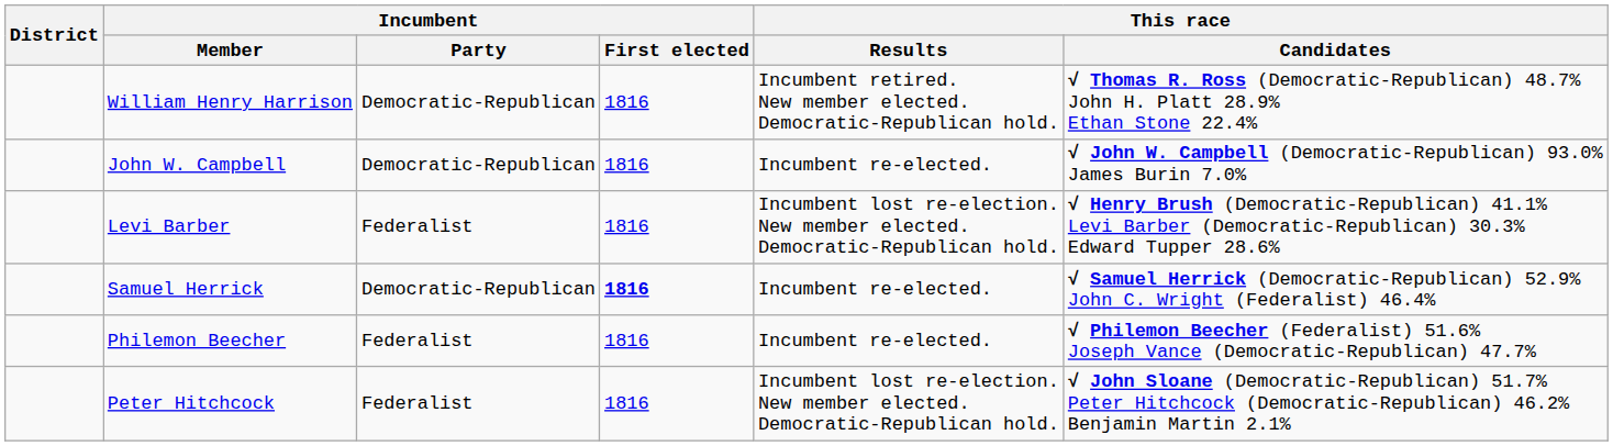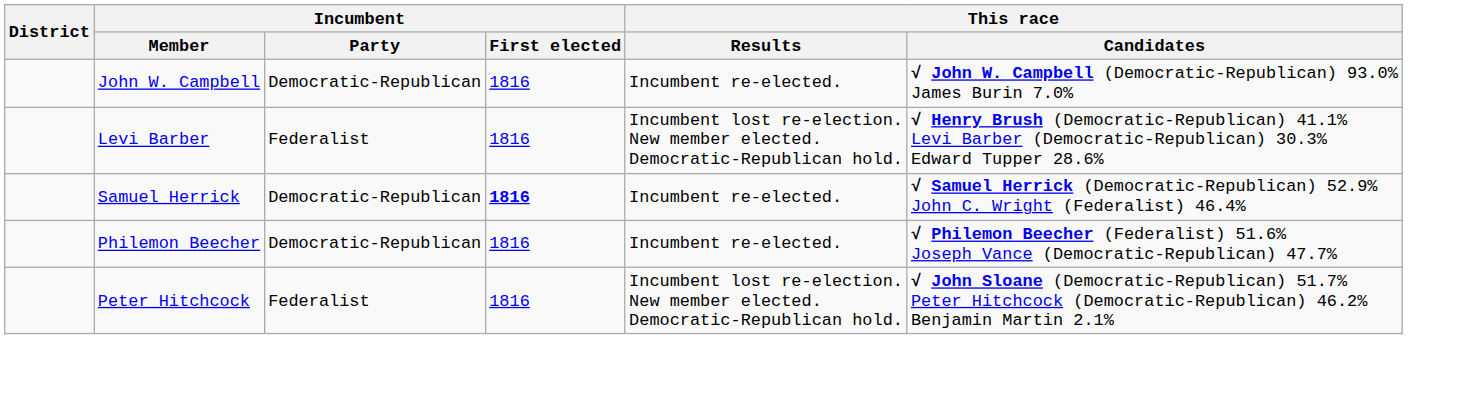 <table class=wikitable>
 <tr>
 <th rowspan=2>District</th>
 <th colspan=3>Incumbent</th>
 <th colspan=2>This race</th>
 </tr>
 <tr>
 <th>Member</th>
 <th>Party</th>
 <th>First elected</th>
 <th>Results</th>
 <th>Candidates</th>
-</tr>
-<tr>
-<td></td>
-<td><a href='#'>William Henry Harrison</a></td>
-<td>Democratic-Republican</td>
-<td><a href='#'>1816</a></td>
-<td>Incumbent retired.<br>New member elected.<br>Democratic-Republican hold.</td>
-<td nowrap><strong>√ <a href='#'>Thomas R. Ross</a></strong> (Democratic-Republican) 48.7%<br>John H. Platt 28.9%<br><a href='#'>Ethan Stone</a> 22.4%</td>
 </tr>
 <tr>
 <td></td>
 <td><a href='#'>John W. Campbell</a></td>
 <td>Democratic-Republican</td>
 <td><a href='#'>1816</a></td>
 <td>Incumbent re-elected.</td>
 <td nowrap><strong>√ <a href='#'>John W. Campbell</a></strong> (Democratic-Republican) 93.0%<br>James Burin 7.0%</td>
 </tr>
 <tr>
 <td></td>
 <td><a href='#'>Levi Barber</a></td>
 <td>Federalist</td>
 <td><a href='#'>1816</a></td>
 <td>Incumbent lost re-election.<br>New member elected.<br>Democratic-Republican hold.</td>
 <td nowrap><strong>√ <a href='#'>Henry Brush</a></strong> (Democratic-Republican) 41.1%<br><a href='#'>Levi Barber</a> (Democratic-Republican) 30.3%<br>Edward Tupper 28.6%</td>
 </tr>
 <tr>
 <td></td>
 <td><a href='#'>Samuel Herrick</a></td>
 <td>Democratic-Republican</td>
 <td><strong><a href='#'>1816</a></strong></td>
 <td>Incumbent re-elected.</td>
 <td nowrap><strong>√ <a href='#'>Samuel Herrick</a></strong> (Democratic-Republican) 52.9%<br><a href='#'>John C. Wright</a> (Federalist) 46.4%</td>
 </tr>
 <tr>
 <td></td>
 <td><a href='#'>Philemon Beecher</a></td>
-<td>Federalist</td>
+<td>Democratic-Republican</td>
 <td><a href='#'>1816</a></td>
 <td>Incumbent re-elected.</td>
 <td nowrap><strong>√ <a href='#'>Philemon Beecher</a></strong> (Federalist) 51.6%<br><a href='#'>Joseph Vance</a> (Democratic-Republican) 47.7%</td>
 </tr>
 <tr>
 <td></td>
 <td><a href='#'>Peter Hitchcock</a></td>
 <td>Federalist</td>
 <td><a href='#'>1816</a></td>
 <td>Incumbent lost re-election.<br>New member elected.<br>Democratic-Republican hold.</td>
 <td nowrap><strong>√ <a href='#'>John Sloane</a></strong> (Democratic-Republican) 51.7%<br><a href='#'>Peter Hitchcock</a> (Democratic-Republican) 46.2%<br>Benjamin Martin 2.1%</td>
 </tr>
 </table>
